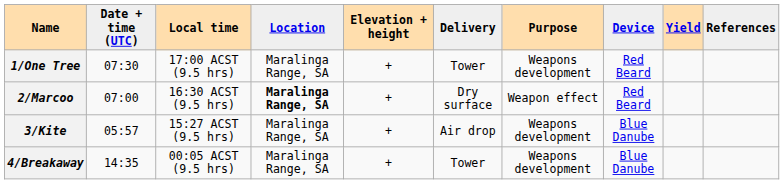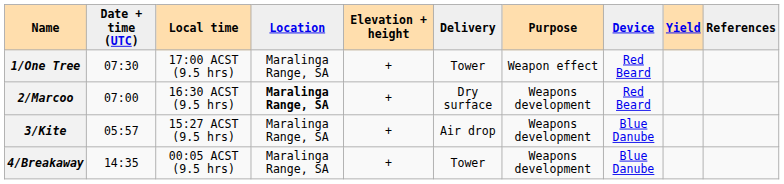 <table class="wikitable sortable" style="font-size: 100%; text-align: center;">
 <tr>
 <th style="background:#ffdead;">Name</th>
 <th style="background:#efefef;">Date + time (<a href='#'>UTC</a>)</th>
 <th style="background:#ffdead;">Local time</th>
 <th style="background:#efefef;"><a href='#'>Location</a></th>
 <th style="background:#ffdead;">Elevation + height</th>
 <th style="background:#efefef;">Delivery</th>
 <th style="background:#ffdead;">Purpose</th>
 <th style="background:#efefef;"><a href='#'>Device</a></th>
 <th style="background:#ffdead;"><a href='#'>Yield</a></th>
 <th style="background:#efefef;" class="unsortable">References</th>
 </tr>
 <tr>
 <th><em>1/One Tree</em></th>
 <td> 07:30</td>
 <td style="text-align:center;">17:00 ACST (9.5 hrs)</td>
 <td>Maralinga Range, SA  </td>
 <td> + </td>
 <td>Tower</td>
-<td>Weapons development</td>
+<td>Weapon effect</td>
 <td><a href='#'>Red Beard</a></td>
 <td style="text-align:center;"></td>
 <td></td>
 </tr>
 <tr>
 <th><em>2/Marcoo</em></th>
 <td> 07:00</td>
 <td style="text-align:center;">16:30 ACST (9.5 hrs)</td>
 <td><strong>Maralinga Range, SA </strong></td>
 <td> + </td>
 <td>Dry surface</td>
-<td>Weapon effect</td>
+<td>Weapons development</td>
 <td><a href='#'>Red Beard</a></td>
 <td style="text-align:center;"></td>
 <td></td>
 </tr>
 <tr>
 <th><em>3/Kite</em></th>
 <td> 05:57</td>
 <td style="text-align:center;">15:27 ACST (9.5 hrs)</td>
 <td>Maralinga Range, SA  </td>
 <td> + </td>
 <td>Air drop</td>
 <td>Weapons development</td>
 <td><a href='#'>Blue Danube</a></td>
 <td style="text-align:center;"></td>
 <td></td>
 </tr>
 <tr>
 <th><em>4/Breakaway</em></th>
 <td> 14:35</td>
 <td style="text-align:center;">00:05 ACST (9.5 hrs)</td>
 <td>Maralinga Range, SA </td>
 <td> + </td>
 <td>Tower</td>
 <td>Weapons development</td>
 <td><a href='#'>Blue Danube</a></td>
 <td style="text-align:center;"></td>
 <td></td>
 </tr>
 </table>
